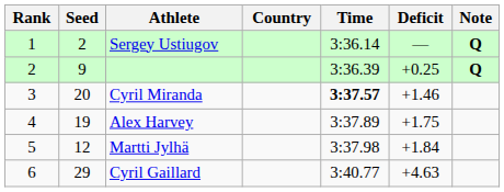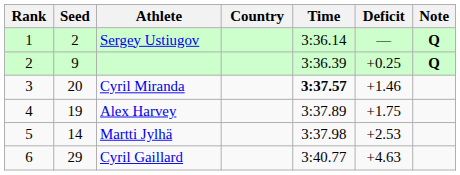 <table class="wikitable sortable" style="text-align:center" width=55%>
 <tr>
 <th>Rank</th>
 <th>Seed</th>
 <th>Athlete</th>
 <th>Country</th>
 <th>Time</th>
 <th>Deficit</th>
 <th>Note</th>
 </tr>
 <tr bgcolor="#ccffcc">
 <td>1</td>
 <td>2</td>
 <td align="left"><a href='#'>Sergey Ustiugov</a></td>
 <td align="left"></td>
 <td>3:36.14</td>
 <td>—</td>
 <td><strong>Q</strong></td>
 </tr>
 <tr bgcolor="#ccffcc">
 <td>2</td>
 <td>9</td>
 <td align="left"></td>
 <td align="left"></td>
 <td>3:36.39</td>
 <td>+0.25</td>
 <td><strong>Q</strong></td>
 </tr>
 <tr>
 <td>3</td>
 <td>20</td>
 <td align="left"><a href='#'>Cyril Miranda</a></td>
 <td align="left"></td>
 <td><strong>3:37.57</strong></td>
 <td>+1.46</td>
 <td></td>
 </tr>
 <tr>
 <td>4</td>
 <td>19</td>
 <td align="left"><a href='#'>Alex Harvey</a></td>
 <td align="left"></td>
 <td>3:37.89</td>
 <td>+1.75</td>
 <td></td>
 </tr>
 <tr>
 <td>5</td>
-<td>12</td>
+<td>14</td>
 <td align="left"><a href='#'>Martti Jylhä</a></td>
 <td align="left"></td>
 <td>3:37.98</td>
-<td>+1.84</td>
+<td>+2.53</td>
 <td></td>
 </tr>
 <tr>
 <td>6</td>
 <td>29</td>
 <td align="left"><a href='#'>Cyril Gaillard</a></td>
 <td align="left"></td>
 <td>3:40.77</td>
 <td>+4.63</td>
 <td></td>
 </tr>
 </table>
